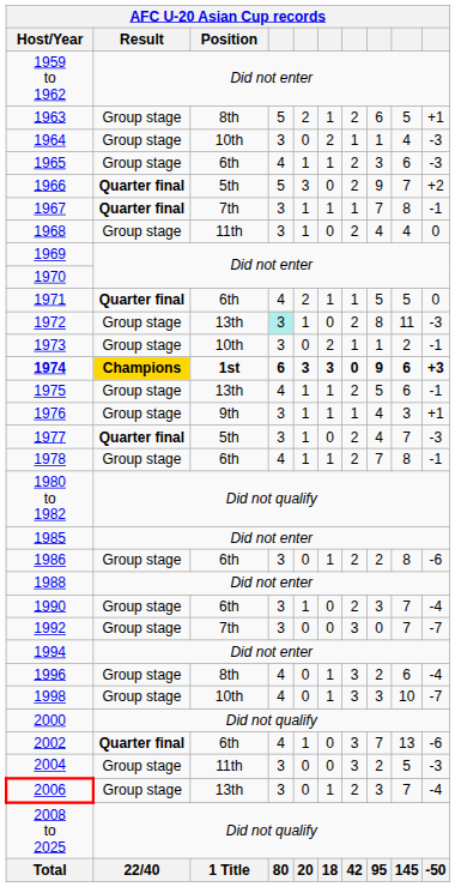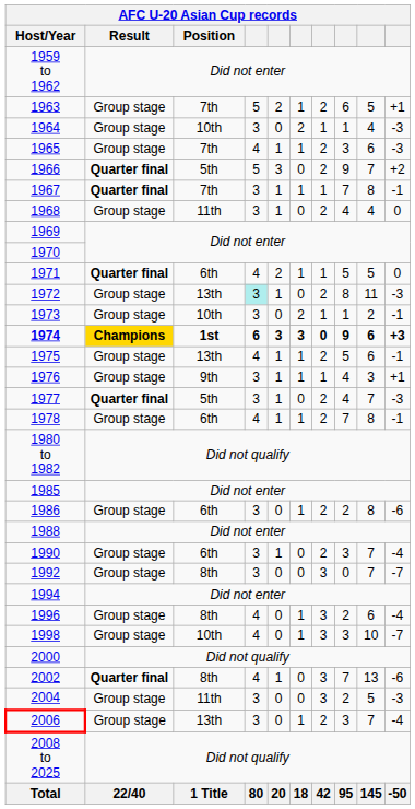 <table class="wikitable collapsible  collapsed" style="text-align: center;">
 <tr>
 <th colspan=10 style="color: #0000FF;"><a href='#'>AFC U-20 Asian Cup records</a></th>
 </tr>
 <tr>
 <th width="90">Host/Year</th>
 <th width="100">Result</th>
 <th width="80">Position</th>
 <th width="20"></th>
 <th width="20"></th>
 <th width="20"></th>
 <th width="20"></th>
 <th width="20"></th>
 <th width="20"></th>
 <th width="20"></th>
 </tr>
 <tr>
 <td> <a href='#'>1959</a><br>to<br> <a href='#'>1962</a></td>
 <td colspan="9"><em>Did not enter</em></td>
 </tr>
 <tr>
 <td> <a href='#'>1963</a></td>
 <td>Group stage</td>
-<td>8th</td>
+<td>7th</td>
 <td>5</td>
 <td>2</td>
 <td>1</td>
 <td>2</td>
 <td>6</td>
 <td>5</td>
 <td>+1</td>
 </tr>
 <tr>
 <td> <a href='#'>1964</a></td>
 <td>Group stage</td>
 <td>10th</td>
 <td>3</td>
 <td>0</td>
 <td>2</td>
 <td>1</td>
 <td>1</td>
 <td>4</td>
 <td>-3</td>
 </tr>
 <tr>
 <td> <a href='#'>1965</a></td>
 <td>Group stage</td>
-<td>6th</td>
+<td>7th</td>
 <td>4</td>
 <td>1</td>
 <td>1</td>
 <td>2</td>
 <td>3</td>
 <td>6</td>
 <td>-3</td>
 </tr>
 <tr>
 <td> <a href='#'>1966</a></td>
 <td><strong>Quarter final</strong></td>
 <td>5th</td>
 <td>5</td>
 <td>3</td>
 <td>0</td>
 <td>2</td>
 <td>9</td>
 <td>7</td>
 <td>+2</td>
 </tr>
 <tr>
 <td> <a href='#'>1967</a></td>
 <td><strong>Quarter final</strong></td>
 <td>7th</td>
 <td>3</td>
 <td>1</td>
 <td>1</td>
 <td>1</td>
 <td>7</td>
 <td>8</td>
 <td>-1</td>
 </tr>
 <tr>
 <td> <a href='#'>1968</a></td>
 <td>Group stage</td>
 <td>11th</td>
 <td>3</td>
 <td>1</td>
 <td>0</td>
 <td>2</td>
 <td>4</td>
 <td>4</td>
 <td>0</td>
 </tr>
 <tr>
 <td> <a href='#'>1969</a></td>
 <td rowspan=2 colspan="9"><em>Did not enter</em></td>
 </tr>
 <tr>
 <td> <a href='#'>1970</a></td>
 </tr>
 <tr>
 <td> <a href='#'>1971</a></td>
 <td><strong>Quarter final</strong></td>
 <td>6th</td>
 <td>4</td>
 <td>2</td>
 <td>1</td>
 <td>1</td>
 <td>5</td>
 <td>5</td>
 <td>0</td>
 </tr>
 <tr>
 <td> <a href='#'>1972</a></td>
 <td>Group stage</td>
 <td>13th</td>
 <td style="background: paleturquoise;">3</td>
 <td>1</td>
 <td>0</td>
 <td>2</td>
 <td>8</td>
 <td>11</td>
 <td>-3</td>
 </tr>
 <tr>
 <td> <a href='#'>1973</a></td>
 <td>Group stage</td>
 <td>10th</td>
 <td>3</td>
 <td>0</td>
 <td>2</td>
 <td>1</td>
 <td>1</td>
 <td>2</td>
 <td>-1</td>
 </tr>
 <tr>
 <td> <strong><a href='#'>1974</a></strong></td>
 <td bgcolor=gold><strong>Champions</strong></td>
 <td><strong>1st</strong></td>
 <td><strong>6</strong></td>
 <td><strong>3</strong></td>
 <td><strong>3</strong></td>
 <td><strong>0</strong></td>
 <td><strong>9</strong></td>
 <td><strong>6</strong></td>
 <td><strong>+3</strong></td>
 </tr>
 <tr>
 <td> <a href='#'>1975</a></td>
 <td>Group stage</td>
 <td>13th</td>
 <td>4</td>
 <td>1</td>
 <td>1</td>
 <td>2</td>
 <td>5</td>
 <td>6</td>
 <td>-1</td>
 </tr>
 <tr>
 <td> <a href='#'>1976</a></td>
 <td>Group stage</td>
 <td>9th</td>
 <td>3</td>
 <td>1</td>
 <td>1</td>
 <td>1</td>
 <td>4</td>
 <td>3</td>
 <td>+1</td>
 </tr>
 <tr>
 <td> <a href='#'>1977</a></td>
 <td><strong>Quarter final</strong></td>
 <td>5th</td>
 <td>3</td>
 <td>1</td>
 <td>0</td>
 <td>2</td>
 <td>4</td>
 <td>7</td>
 <td>-3</td>
 </tr>
 <tr>
 <td> <a href='#'>1978</a></td>
 <td>Group stage</td>
 <td>6th</td>
 <td>4</td>
 <td>1</td>
 <td>1</td>
 <td>2</td>
 <td>7</td>
 <td>8</td>
 <td>-1</td>
 </tr>
 <tr>
 <td> <a href='#'>1980</a><br>to<br> <a href='#'>1982</a></td>
 <td colspan="9"><em>Did not qualify</em></td>
 </tr>
 <tr>
 <td> <a href='#'>1985</a></td>
 <td colspan="9"><em>Did not enter</em></td>
 </tr>
 <tr>
 <td> <a href='#'>1986</a></td>
 <td>Group stage</td>
 <td>6th</td>
 <td>3</td>
 <td>0</td>
 <td>1</td>
 <td>2</td>
 <td>2</td>
 <td>8</td>
 <td>-6</td>
 </tr>
 <tr>
 <td> <a href='#'>1988</a></td>
 <td colspan="9"><em>Did not enter</em></td>
 </tr>
 <tr>
 <td> <a href='#'>1990</a></td>
 <td>Group stage</td>
 <td>6th</td>
 <td>3</td>
 <td>1</td>
 <td>0</td>
 <td>2</td>
 <td>3</td>
 <td>7</td>
 <td>-4</td>
 </tr>
 <tr>
 <td> <a href='#'>1992</a></td>
 <td>Group stage</td>
-<td>7th</td>
+<td>8th</td>
 <td>3</td>
 <td>0</td>
 <td>0</td>
 <td>3</td>
 <td>0</td>
 <td>7</td>
 <td>-7</td>
 </tr>
 <tr>
 <td> <a href='#'>1994</a></td>
 <td colspan="9"><em>Did not enter</em></td>
 </tr>
 <tr>
 <td> <a href='#'>1996</a></td>
 <td>Group stage</td>
 <td>8th</td>
 <td>4</td>
 <td>0</td>
 <td>1</td>
 <td>3</td>
 <td>2</td>
 <td>6</td>
 <td>-4</td>
 </tr>
 <tr>
 <td> <a href='#'>1998</a></td>
 <td>Group stage</td>
 <td>10th</td>
 <td>4</td>
 <td>0</td>
 <td>1</td>
 <td>3</td>
 <td>3</td>
 <td>10</td>
 <td>-7</td>
 </tr>
 <tr>
 <td> <a href='#'>2000</a></td>
 <td colspan="9"><em>Did not qualify</em></td>
 </tr>
 <tr>
 <td> <a href='#'>2002</a></td>
 <td><strong>Quarter final</strong></td>
-<td>6th</td>
+<td>8th</td>
 <td>4</td>
 <td>1</td>
 <td>0</td>
 <td>3</td>
 <td>7</td>
 <td>13</td>
 <td>-6</td>
 </tr>
 <tr>
 <td> <a href='#'>2004</a></td>
 <td>Group stage</td>
 <td>11th</td>
 <td>3</td>
 <td>0</td>
 <td>0</td>
 <td>3</td>
 <td>2</td>
 <td>5</td>
 <td>-3</td>
 </tr>
 <tr>
 <td style="border: 3px solid red"> <a href='#'>2006</a></td>
 <td>Group stage</td>
 <td>13th</td>
 <td>3</td>
 <td>0</td>
 <td>1</td>
 <td>2</td>
 <td>3</td>
 <td>7</td>
 <td>-4</td>
 </tr>
 <tr>
 <td> <a href='#'>2008</a><br>to<br> <a href='#'>2025</a></td>
 <td colspan="9"><em>Did not qualify</em></td>
 </tr>
 <tr>
 <th>Total</th>
 <th>22/40</th>
 <th>1 Title</th>
 <th>80</th>
 <th>20</th>
 <th>18</th>
 <th>42</th>
 <th>95</th>
 <th>145</th>
 <th>-50</th>
 </tr>
 </table>
